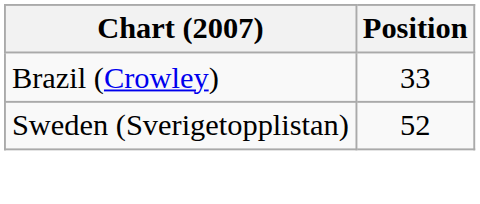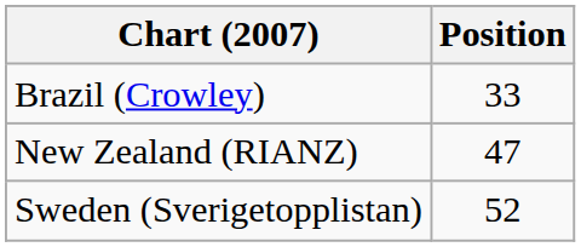 <table class="wikitable sortable">
 <tr>
 <th>Chart (2007)</th>
 <th>Position</th>
 </tr>
 <tr>
 <td>Brazil (<a href='#'>Crowley</a>)</td>
 <td style="text-align:center;">33</td>
 </tr>
 <tr>
+<td>New Zealand (RIANZ)</td>
+<td align="center">47</td>
+</tr>
+<tr>
 <td>Sweden (Sverigetopplistan)</td>
 <td align="center">52</td>
 </tr>
 </table>
